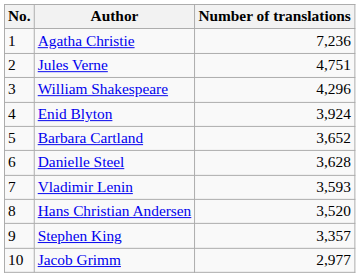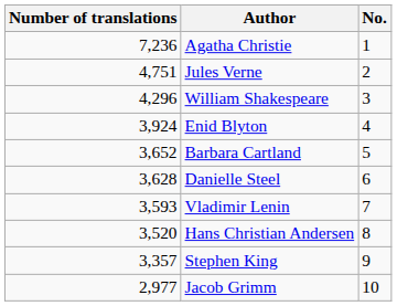 <table class="wikitable">
 <tr>
+<th>Number of translations</th>
+<th>Author</th>
 <th>No.</th>
-<th>Author</th>
-<th>Number of translations</th>
 </tr>
 <tr>
+<td style="text-align: right;">7,236</td>
+<td><a href='#'>Agatha Christie</a></td>
 <td>1</td>
-<td><a href='#'>Agatha Christie</a></td>
-<td style="text-align: right;">7,236</td>
 </tr>
 <tr>
+<td style="text-align: right;">4,751</td>
+<td><a href='#'>Jules Verne</a></td>
 <td>2</td>
-<td><a href='#'>Jules Verne</a></td>
-<td style="text-align: right;">4,751</td>
 </tr>
 <tr>
+<td style="text-align: right;">4,296</td>
+<td><a href='#'>William Shakespeare</a></td>
 <td>3</td>
-<td><a href='#'>William Shakespeare</a></td>
-<td style="text-align: right;">4,296</td>
 </tr>
 <tr>
+<td style="text-align: right;">3,924</td>
+<td><a href='#'>Enid Blyton</a></td>
 <td>4</td>
-<td><a href='#'>Enid Blyton</a></td>
-<td style="text-align: right;">3,924</td>
 </tr>
 <tr>
+<td style="text-align: right;">3,652</td>
+<td><a href='#'>Barbara Cartland</a></td>
 <td>5</td>
-<td><a href='#'>Barbara Cartland</a></td>
-<td style="text-align: right;">3,652</td>
 </tr>
 <tr>
+<td style="text-align: right;">3,628</td>
+<td><a href='#'>Danielle Steel</a></td>
 <td>6</td>
-<td><a href='#'>Danielle Steel</a></td>
-<td style="text-align: right;">3,628</td>
 </tr>
 <tr>
+<td style="text-align: right;">3,593</td>
+<td><a href='#'>Vladimir Lenin</a></td>
 <td>7</td>
-<td><a href='#'>Vladimir Lenin</a></td>
-<td style="text-align: right;">3,593</td>
 </tr>
 <tr>
+<td style="text-align: right;">3,520</td>
+<td><a href='#'>Hans Christian Andersen</a></td>
 <td>8</td>
-<td><a href='#'>Hans Christian Andersen</a></td>
-<td style="text-align: right;">3,520</td>
 </tr>
 <tr>
+<td style="text-align: right;">3,357</td>
+<td><a href='#'>Stephen King</a></td>
 <td>9</td>
-<td><a href='#'>Stephen King</a></td>
-<td style="text-align: right;">3,357</td>
 </tr>
 <tr>
+<td style="text-align: right;">2,977</td>
+<td><a href='#'>Jacob Grimm</a></td>
 <td>10</td>
-<td><a href='#'>Jacob Grimm</a></td>
-<td style="text-align: right;">2,977</td>
 </tr>
 </table>
